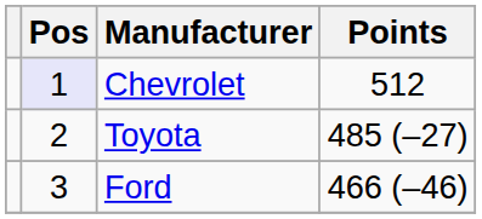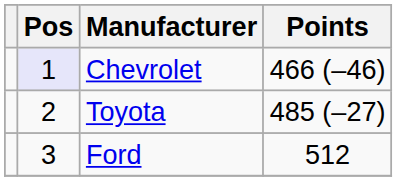 <table class="wikitable" style="font-size: 95%">
 <tr>
 <th></th>
 <th>Pos</th>
 <th>Manufacturer</th>
 <th>Points</th>
 </tr>
 <tr>
 <td align="left"></td>
 <td style="background: lavender; text-align:center;">1</td>
 <td><a href='#'>Chevrolet</a></td>
-<td style="text-align:center;">512</td>
+<td style="text-align:center;">466 (–46)</td>
 </tr>
 <tr>
 <td align="left"></td>
 <td style="text-align:center;">2</td>
 <td><a href='#'>Toyota</a></td>
 <td style="text-align:center;">485 (–27)</td>
 </tr>
 <tr>
 <td align="left"></td>
 <td style="text-align:center;">3</td>
 <td><a href='#'>Ford</a></td>
-<td style="text-align:center;">466 (–46)</td>
+<td style="text-align:center;">512</td>
 </tr>
 <tr class="sortbottom">
 </tr>
 </table>
